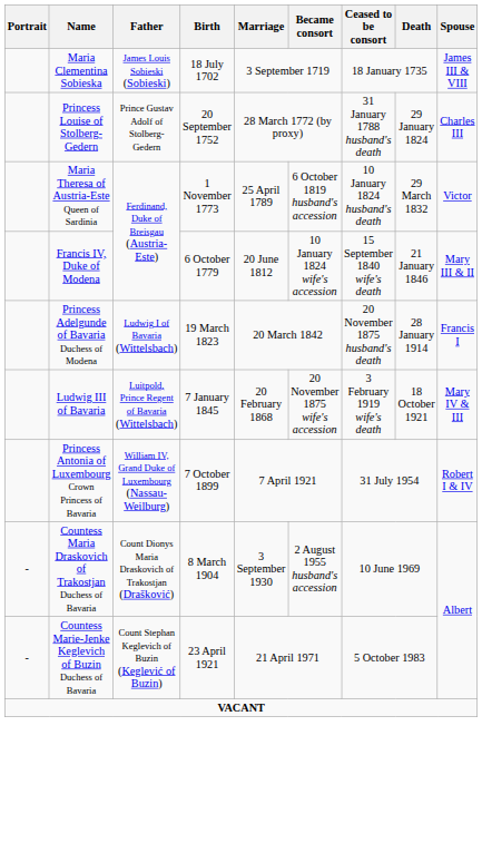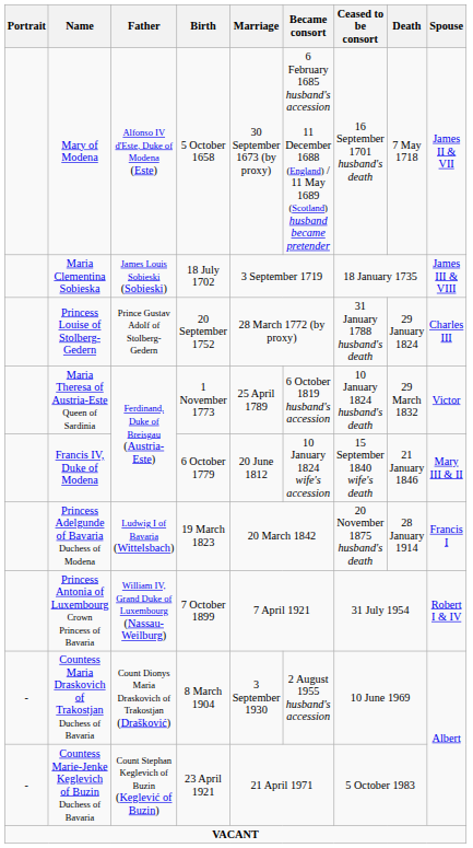 <table style="text-align:center; width:90%" class="wikitable">
 <tr>
 <th>Portrait</th>
 <th>Name</th>
 <th>Father</th>
 <th>Birth</th>
 <th>Marriage</th>
 <th>Became consort</th>
 <th>Ceased to be consort</th>
 <th>Death</th>
 <th>Spouse</th>
+</tr>
+<tr>
+<td></td>
+<td><a href='#'>Mary of Modena</a></td>
+<td><small><a href='#'>Alfonso IV d'Este, Duke of Modena</a></small><br>(<a href='#'>Este</a>)</td>
+<td>5 October 1658</td>
+<td>30 September 1673 (by proxy)</td>
+<td>6 February 1685<br><em>husband's accession</em><br><br>11 December 1688 <small>(<a href='#'>England</a>)</small> / 11 May 1689 <small>(<a href='#'>Scotland</a>)</small><br><em><a href='#'>husband became pretender</a></em></td>
+<td>16 September 1701<br><em>husband's death</em></td>
+<td>7 May 1718</td>
+<td><a href='#'>James II & VII</a></td>
 </tr>
 <tr>
 <td></td>
 <td><a href='#'>Maria Clementina Sobieska</a></td>
 <td><small><a href='#'>James Louis Sobieski</a></small><br>(<a href='#'>Sobieski</a>)</td>
 <td>18 July 1702</td>
 <td colspan=2>3 September 1719</td>
 <td colspan=2>18 January 1735</td>
 <td><a href='#'>James III & VIII</a></td>
 </tr>
 <tr>
 <td></td>
 <td><a href='#'>Princess Louise of Stolberg-Gedern</a></td>
 <td><small>Prince Gustav Adolf of Stolberg-Gedern</small></td>
 <td>20 September 1752</td>
 <td colspan=2>28 March 1772 (by proxy)</td>
 <td>31 January 1788<br><em>husband's death</em></td>
 <td>29 January 1824</td>
 <td><a href='#'>Charles III</a></td>
 </tr>
 <tr>
 <td></td>
 <td><a href='#'>Maria Theresa of Austria-Este</a><br><small>Queen of Sardinia</small></td>
 <td rowspan=2><small><a href='#'>Ferdinand, Duke of Breisgau</a></small><br>(<a href='#'>Austria-Este</a>)</td>
 <td>1 November 1773</td>
 <td>25 April 1789</td>
 <td>6 October 1819<br><em>husband's accession</em></td>
 <td>10 January 1824<br><em>husband's death</em></td>
 <td>29 March 1832</td>
 <td><a href='#'>Victor</a></td>
 </tr>
 <tr>
 <td></td>
 <td><a href='#'>Francis IV, Duke of Modena</a></td>
 <td>6 October 1779</td>
 <td>20 June 1812</td>
 <td>10 January 1824<br><em>wife's accession</em></td>
 <td>15 September 1840<br><em>wife's death</em></td>
 <td>21 January 1846</td>
 <td><a href='#'>Mary III & II</a></td>
 </tr>
 <tr>
 <td></td>
 <td><a href='#'>Princess Adelgunde of Bavaria</a><br><small>Duchess of Modena</small></td>
 <td><small><a href='#'>Ludwig I of Bavaria</a></small><br>(<a href='#'>Wittelsbach</a>)</td>
 <td>19 March 1823</td>
 <td colspan=2>20 March 1842</td>
 <td>20 November 1875<br><em>husband's death</em></td>
 <td>28 January 1914</td>
 <td><a href='#'>Francis I</a></td>
 </tr>
 <tr>
 <td></td>
-<td><a href='#'>Ludwig III of Bavaria</a></td>
-<td><small><a href='#'>Luitpold, Prince Regent of Bavaria</a></small><br>(<a href='#'>Wittelsbach</a>)</td>
-<td>7 January 1845</td>
-<td>20 February 1868</td>
-<td>20 November 1875<br><em>wife's accession</em></td>
-<td>3 February 1919<br><em>wife's death</em></td>
-<td>18 October 1921</td>
-<td><a href='#'>Mary IV & III</a></td>
-</tr>
-<tr>
-<td></td>
 <td><a href='#'>Princess Antonia of Luxembourg</a><br><small>Crown Princess of Bavaria</small></td>
 <td><small><a href='#'>William IV, Grand Duke of Luxembourg</a></small><br>(<a href='#'>Nassau-Weilburg</a>)</td>
 <td>7 October 1899</td>
 <td colspan=2>7 April 1921</td>
 <td colspan=2>31 July 1954</td>
 <td><a href='#'>Robert I & IV</a></td>
 </tr>
 <tr>
 <td>-</td>
 <td><a href='#'>Countess Maria Draskovich of Trakostjan</a><br><small>Duchess of Bavaria</small></td>
 <td><small>Count Dionys Maria Draskovich of Trakostjan</small><br>(<a href='#'>Drašković</a>)</td>
 <td>8 March 1904</td>
 <td>3 September 1930</td>
 <td>2 August 1955<br><em>husband's accession</em></td>
 <td colspan=2>10 June 1969</td>
 <td rowspan=2><a href='#'>Albert</a></td>
 </tr>
 <tr>
 <td>-</td>
 <td><a href='#'>Countess Marie-Jenke Keglevich of Buzin</a><br><small>Duchess of Bavaria</small></td>
 <td><small>Count Stephan Keglevich of Buzin</small><br>(<a href='#'>Keglević of Buzin</a>)</td>
 <td>23 April 1921</td>
 <td colspan=2>21 April 1971</td>
 <td colspan=2>5 October 1983</td>
 </tr>
 <tr>
 <td colspan=9><strong>VACANT</strong></td>
 </tr>
 </table>
